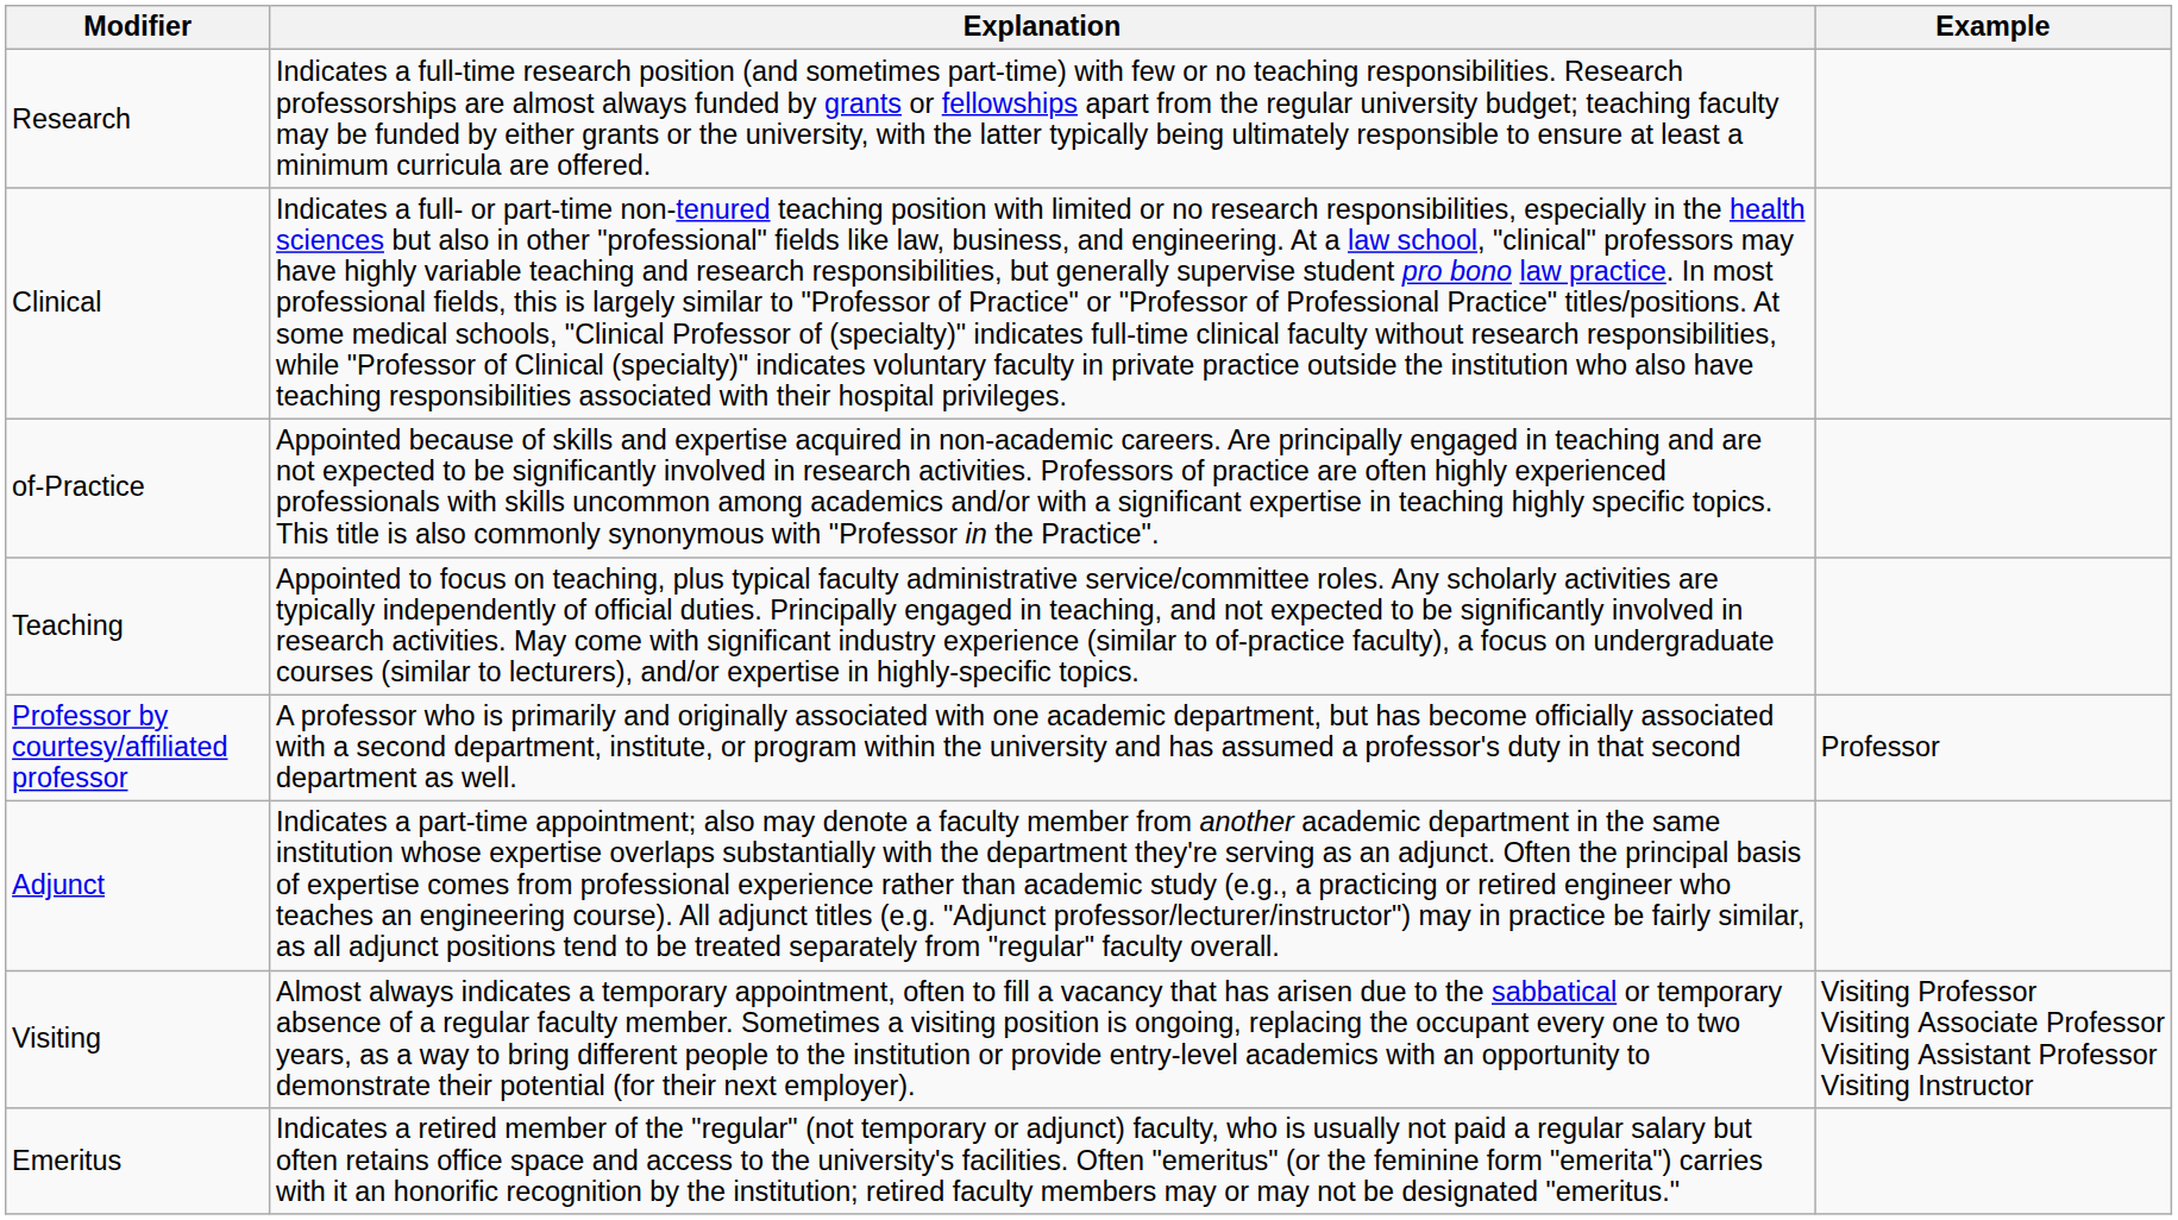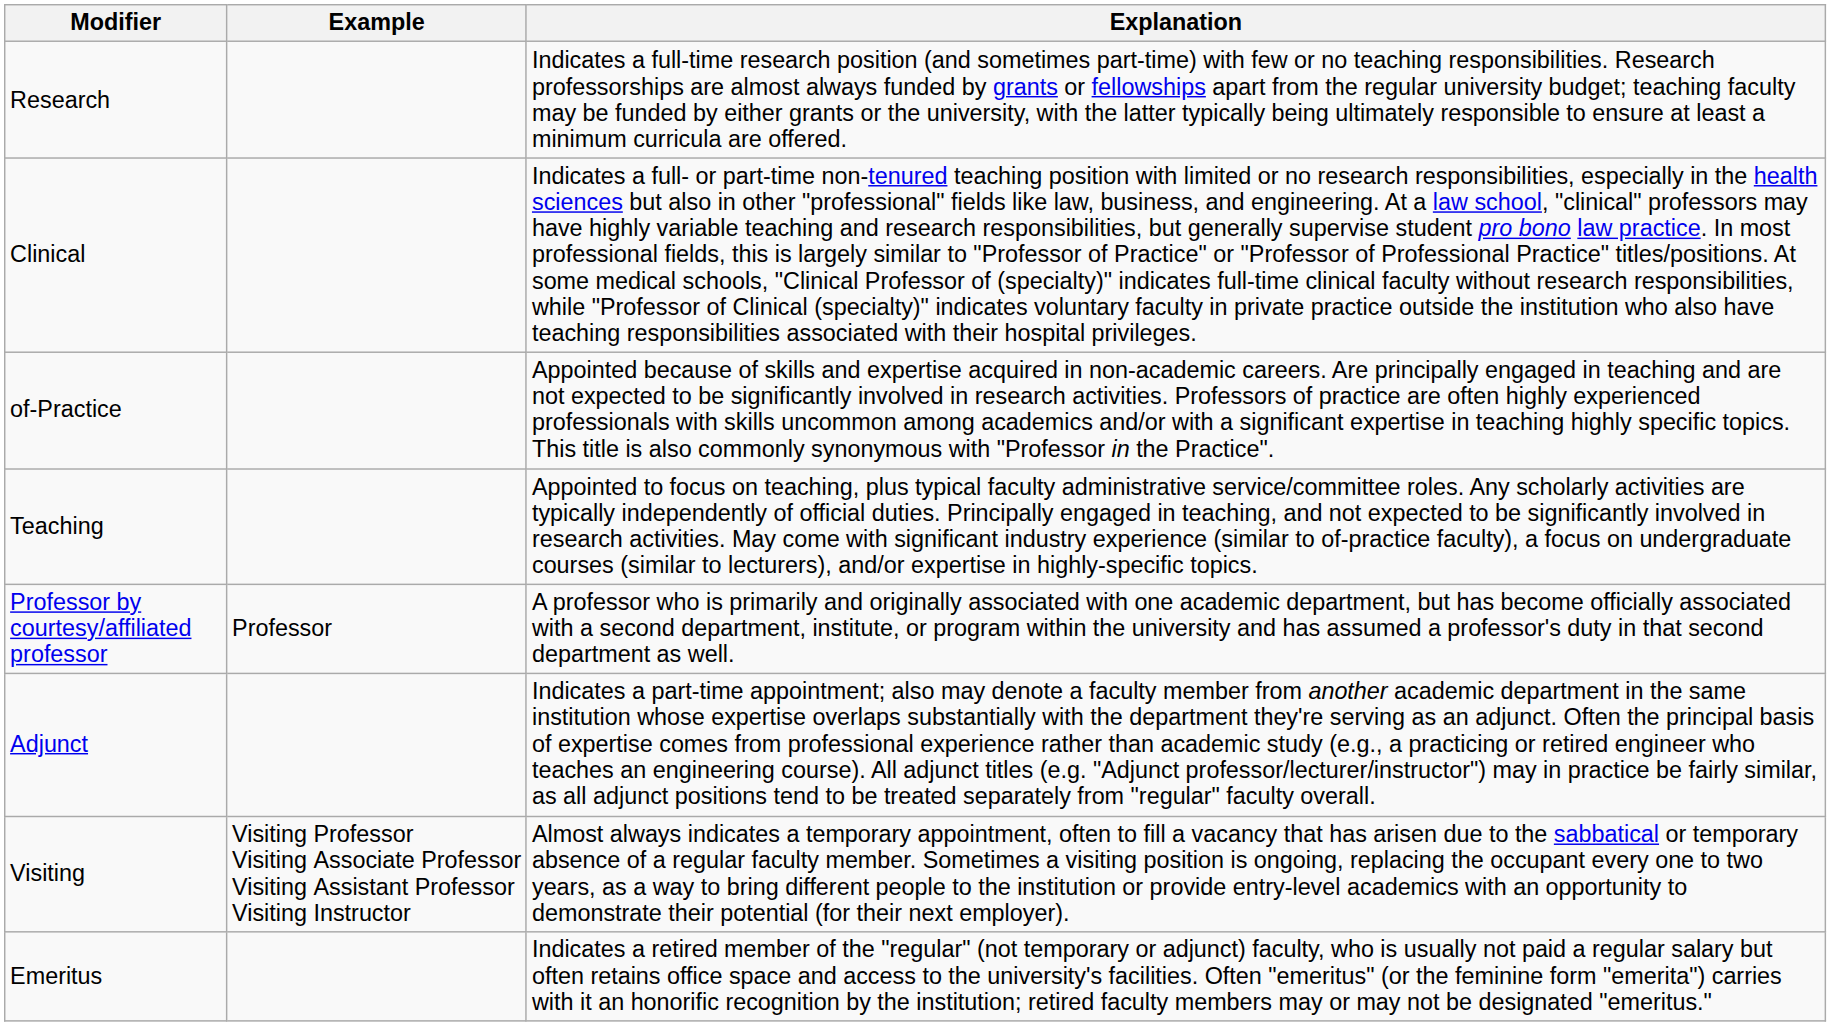 <table class="wikitable" border="1">
 <tr>
 <th>Modifier</th>
+<th>Example</th>
 <th>Explanation</th>
-<th>Example</th>
 </tr>
 <tr>
 <td>Research</td>
+<td></td>
 <td>Indicates a full-time research position (and sometimes part-time) with few or no teaching responsibilities. Research professorships are almost always funded by <a href='#'>grants</a> or <a href='#'>fellowships</a> apart from the regular university budget; teaching faculty may be funded by either grants or the university, with the latter typically being ultimately responsible to ensure at least a minimum curricula are offered.</td>
-<td></td>
 </tr>
 <tr>
 <td>Clinical</td>
+<td></td>
 <td>Indicates a full- or part-time non-<a href='#'>tenured</a> teaching position with limited or no research responsibilities, especially in the <a href='#'>health sciences</a> but also in other "professional" fields like law, business, and engineering. At a <a href='#'>law school</a>, "clinical" professors may have highly variable teaching and research responsibilities, but generally supervise student <em><a href='#'>pro bono</a></em> <a href='#'>law practice</a>. In most professional fields, this is largely similar to "Professor of Practice" or "Professor of Professional Practice" titles/positions. At some medical schools, "Clinical Professor of (specialty)" indicates full-time clinical faculty without research responsibilities, while "Professor of Clinical (specialty)" indicates voluntary faculty in private practice outside the institution who also have teaching responsibilities associated with their hospital privileges.</td>
-<td></td>
 </tr>
 <tr>
 <td>of-Practice</td>
+<td></td>
 <td>Appointed because of skills and expertise acquired in non-academic careers. Are principally engaged in teaching and are not expected to be significantly involved in research activities. Professors of practice are often highly experienced professionals with skills uncommon among academics and/or with a significant expertise in teaching highly specific topics. This title is also commonly synonymous with "Professor <em>in</em> the Practice".</td>
-<td></td>
 </tr>
 <tr>
 <td>Teaching</td>
+<td></td>
 <td>Appointed to focus on teaching, plus typical faculty administrative service/committee roles. Any scholarly activities are typically independently of official duties. Principally engaged in teaching, and not expected to be significantly involved in research activities. May come with significant industry experience (similar to of-practice faculty), a focus on undergraduate courses (similar to lecturers), and/or expertise in highly-specific topics.</td>
-<td></td>
 </tr>
 <tr>
 <td><a href='#'>Professor by courtesy/affiliated professor</a></td>
+<td>Professor</td>
 <td>A professor who is primarily and originally associated with one academic department, but has become officially associated with a second department, institute, or program within the university and has assumed a professor's duty in that second department as well.</td>
-<td>Professor</td>
 </tr>
 <tr>
 <td><a href='#'>Adjunct</a></td>
+<td></td>
 <td>Indicates a part-time appointment; also may denote a faculty member from <em>another</em> academic department in the same institution whose expertise overlaps substantially with the department they're serving as an adjunct. Often the principal basis of expertise comes from professional experience rather than academic study (e.g., a practicing or retired engineer who teaches an engineering course). All adjunct titles (e.g. "Adjunct professor/lecturer/instructor") may in practice be fairly similar, as all adjunct positions tend to be treated separately from "regular" faculty overall.</td>
-<td></td>
 </tr>
 <tr>
 <td>Visiting</td>
+<td>Visiting Professor<br>Visiting Associate Professor<br>Visiting Assistant Professor<br>Visiting Instructor</td>
 <td>Almost always indicates a temporary appointment, often to fill a vacancy that has arisen due to the <a href='#'>sabbatical</a> or temporary absence of a regular faculty member.  Sometimes a visiting position is ongoing, replacing the occupant every one to two years, as a way to bring different people to the institution or provide entry-level academics with an opportunity to demonstrate their potential (for their next employer).</td>
-<td>Visiting Professor<br>Visiting Associate Professor<br>Visiting Assistant Professor<br>Visiting Instructor</td>
 </tr>
 <tr>
 <td>Emeritus</td>
+<td></td>
 <td>Indicates a retired member of the "regular" (not temporary or adjunct) faculty, who is usually not paid a regular salary but often retains office space and access to the university's facilities.  Often "emeritus" (or the feminine form "emerita") carries with it an honorific recognition by the institution; retired faculty members may or may not be designated "emeritus."</td>
-<td></td>
 </tr>
 </table>
